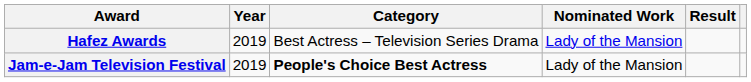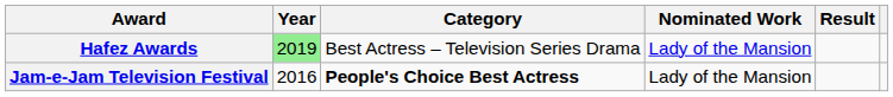 <table class="wikitable sortable plainrowheaders">
 <tr>
 <th scope="col">Award</th>
 <th scope="col">Year</th>
 <th scope="col">Category</th>
 <th scope="col">Nominated Work</th>
 <th scope="col">Result</th>
 <th scope="col" class="unsortable"></th>
 </tr>
 <tr>
 <th scope="row"><a href='#'>Hafez Awards</a></th>
-<td>2019</td>
+<td style="background: lightgreen;">2019</td>
 <td>Best Actress – Television Series Drama</td>
 <td><a href='#'>Lady of the Mansion</a></td>
 <td></td>
 <td></td>
 </tr>
 <tr>
 <th scope="row"><a href='#'>Jam-e-Jam Television Festival</a></th>
-<td>2019</td>
+<td>2016</td>
 <td><strong>People's Choice Best Actress</strong></td>
 <td>Lady of the Mansion</td>
 <td></td>
 <td></td>
 </tr>
 </table>
